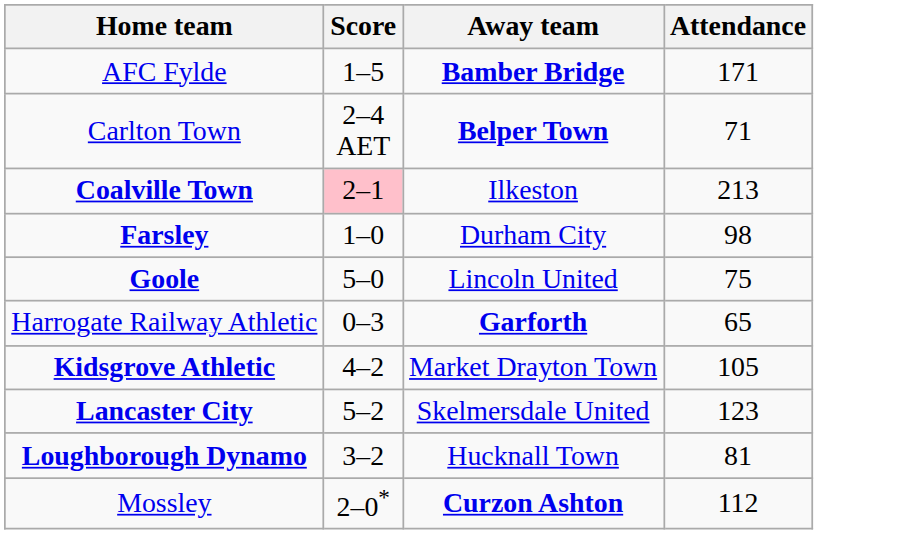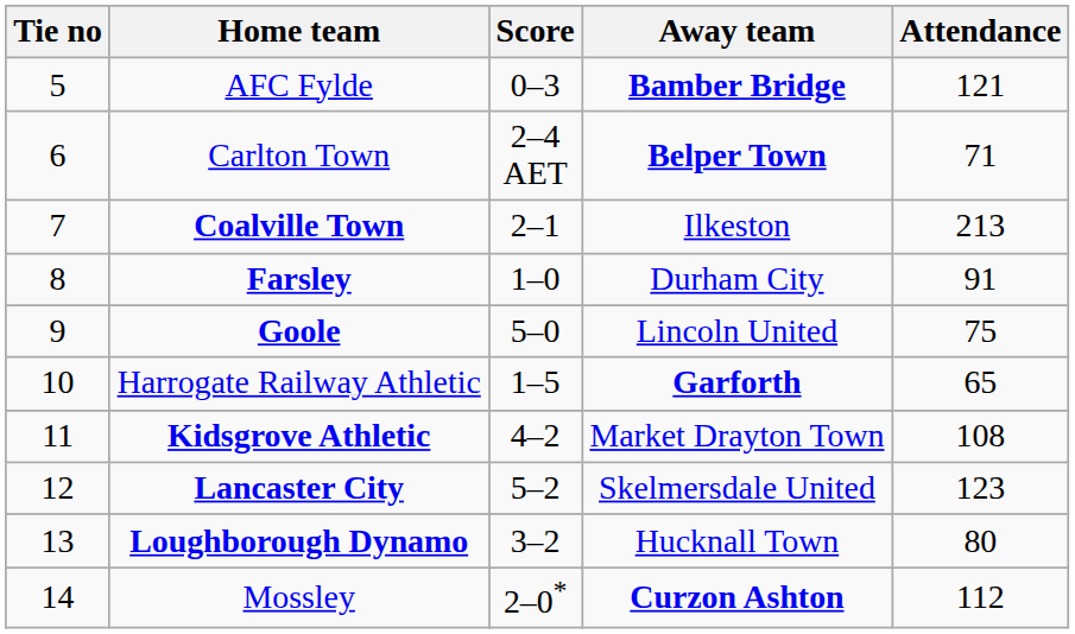 <table class="wikitable" style="text-align: center">
 <tr>
+<th>Tie no</th>
 <th>Home team</th>
 <th>Score</th>
 <th>Away team</th>
 <th>Attendance</th>
 </tr>
 <tr>
+<td>5</td>
 <td><a href='#'>AFC Fylde</a></td>
-<td>1–5</td>
+<td>0–3</td>
 <td><strong><a href='#'>Bamber Bridge</a></strong></td>
-<td>171</td>
+<td>121</td>
 </tr>
 <tr>
+<td>6</td>
 <td><a href='#'>Carlton Town</a></td>
 <td>2–4<br>AET</td>
 <td><strong><a href='#'>Belper Town</a></strong></td>
 <td>71</td>
 </tr>
 <tr>
+<td>7</td>
 <td><strong><a href='#'>Coalville Town</a></strong></td>
-<td style="background: pink;">2–1</td>
+<td>2–1</td>
 <td><a href='#'>Ilkeston</a></td>
 <td>213</td>
 </tr>
 <tr>
+<td>8</td>
 <td><strong><a href='#'>Farsley</a></strong></td>
 <td>1–0</td>
 <td><a href='#'>Durham City</a></td>
-<td>98</td>
+<td>91</td>
 </tr>
 <tr>
+<td>9</td>
 <td><strong><a href='#'>Goole</a></strong></td>
 <td>5–0</td>
 <td><a href='#'>Lincoln United</a></td>
 <td>75</td>
 </tr>
 <tr>
+<td>10</td>
 <td><a href='#'>Harrogate Railway Athletic</a></td>
-<td>0–3</td>
+<td>1–5</td>
 <td><strong><a href='#'>Garforth</a></strong></td>
 <td>65</td>
 </tr>
 <tr>
+<td>11</td>
 <td><strong><a href='#'>Kidsgrove Athletic</a></strong></td>
 <td>4–2</td>
 <td><a href='#'>Market Drayton Town</a></td>
-<td>105</td>
+<td>108</td>
 </tr>
 <tr>
+<td>12</td>
 <td><strong><a href='#'>Lancaster City</a></strong></td>
 <td>5–2</td>
 <td><a href='#'>Skelmersdale United</a></td>
 <td>123</td>
 </tr>
 <tr>
+<td>13</td>
 <td><strong><a href='#'>Loughborough Dynamo</a></strong></td>
 <td>3–2</td>
 <td><a href='#'>Hucknall Town</a></td>
-<td>81</td>
+<td>80</td>
 </tr>
 <tr>
+<td>14</td>
 <td><a href='#'>Mossley</a></td>
 <td>2–0<sup>*</sup></td>
 <td><strong><a href='#'>Curzon Ashton</a></strong></td>
 <td>112</td>
 </tr>
 </table>
